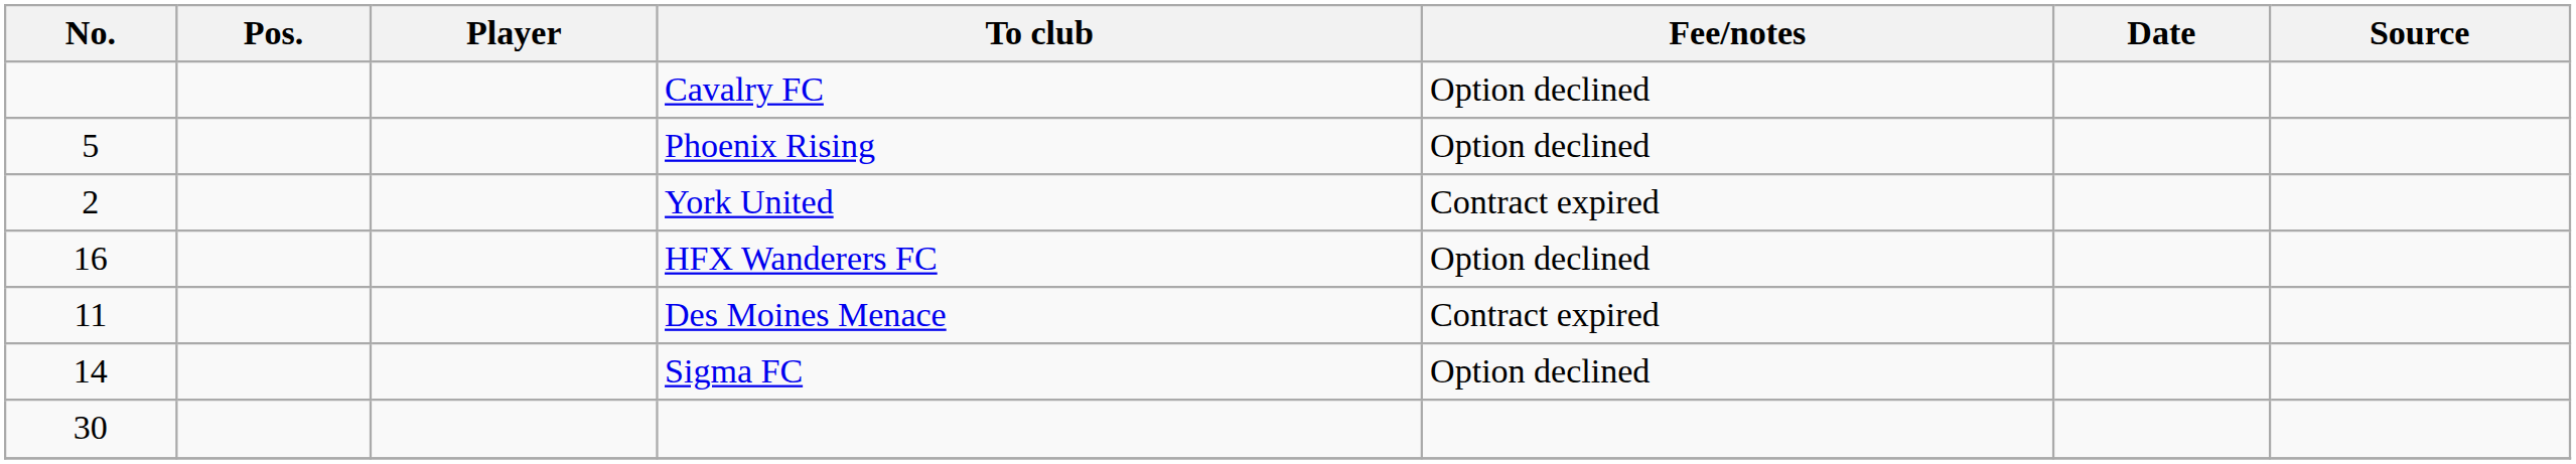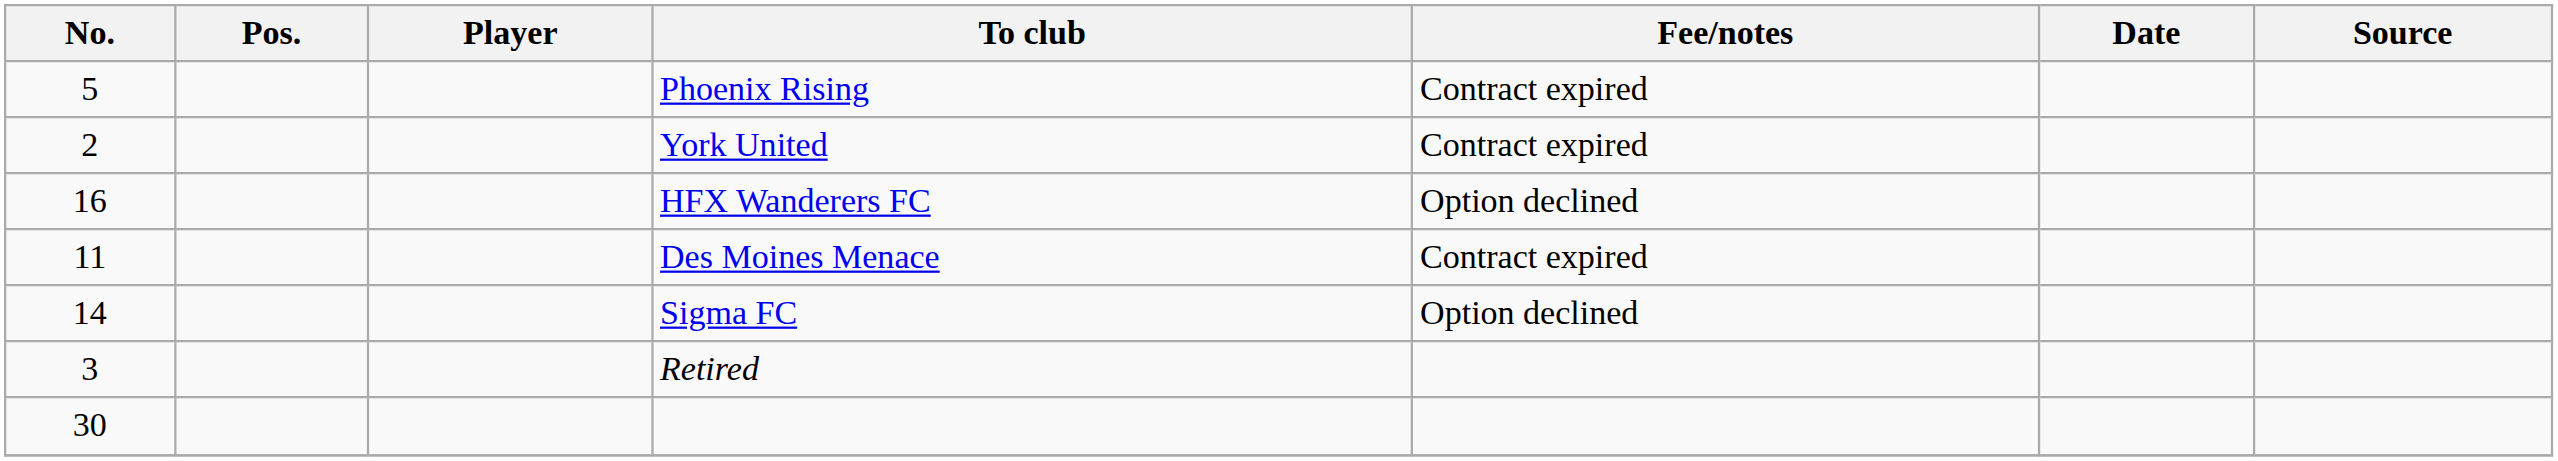 <table class="wikitable sortable" style="width:90%; font-size:95%;">
 <tr>
 <th>No.</th>
 <th>Pos.</th>
 <th>Player</th>
 <th>To club</th>
 <th>Fee/notes</th>
 <th>Date</th>
 <th>Source</th>
 </tr>
 <tr>
-<td align=center></td>
-<td align=center></td>
-<td></td>
-<td> <a href='#'>Cavalry FC</a></td>
-<td>Option declined</td>
-<td></td>
-<td></td>
-</tr>
-<tr>
 <td align=center>5</td>
 <td align=center></td>
 <td></td>
 <td> <a href='#'>Phoenix Rising</a></td>
-<td>Option declined</td>
+<td>Contract expired</td>
 <td></td>
 <td></td>
 </tr>
 <tr>
 <td align=center>2</td>
 <td align=center></td>
 <td></td>
 <td> <a href='#'>York United</a></td>
 <td>Contract expired</td>
 <td></td>
 <td></td>
 </tr>
 <tr>
 <td align=center>16</td>
 <td align=center></td>
 <td></td>
 <td> <a href='#'>HFX Wanderers FC</a></td>
 <td>Option declined</td>
 <td></td>
 <td></td>
 </tr>
 <tr>
 <td align=center>11</td>
 <td align=center></td>
 <td></td>
 <td> <a href='#'>Des Moines Menace</a></td>
 <td>Contract expired</td>
 <td></td>
 <td></td>
 </tr>
 <tr>
 <td align=center>14</td>
 <td align=center></td>
 <td></td>
 <td> <a href='#'>Sigma FC</a></td>
 <td>Option declined</td>
 <td></td>
 <td></td>
 </tr>
 <tr>
+<td align=center>3</td>
+<td align=center></td>
+<td></td>
+<td><em>Retired</em></td>
+<td></td>
+<td></td>
+<td></td>
+</tr>
+<tr>
 <td align=center>30</td>
 <td align=center></td>
 <td></td>
 <td></td>
 <td></td>
 <td></td>
 <td></td>
 </tr>
 <tr>
 </tr>
 </table>
